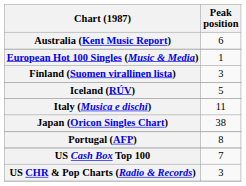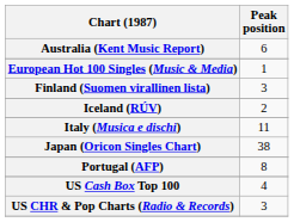 <table class="wikitable sortable plainrowheaders" style="text-align:center">
 <tr>
 <th>Chart (1987)</th>
 <th>Peak<br>position</th>
 </tr>
 <tr>
 <th scope="row">Australia (<a href='#'>Kent Music Report</a>)</th>
 <td>6</td>
 </tr>
 <tr>
 </tr>
 <tr>
 </tr>
 <tr>
 </tr>
 <tr>
 </tr>
 <tr>
 <th scope="row"><a href='#'>European Hot 100 Singles</a> (<em><a href='#'>Music & Media</a></em>)</th>
 <td>1</td>
 </tr>
 <tr>
 <th scope="row">Finland (<a href='#'>Suomen virallinen lista</a>)</th>
 <td>3</td>
 </tr>
 <tr>
 </tr>
 <tr>
 <th scope="row">Iceland (<a href='#'>RÚV</a>)</th>
-<td>5</td>
+<td>2</td>
 </tr>
 <tr>
 </tr>
 <tr>
 <th scope="row">Italy (<em><a href='#'>Musica e dischi</a></em>)</th>
 <td>11</td>
 </tr>
 <tr>
 <th scope="row">Japan (<a href='#'>Oricon Singles Chart</a>)</th>
 <td>38</td>
 </tr>
 <tr>
 </tr>
 <tr>
 </tr>
 <tr>
 </tr>
 <tr>
 </tr>
 <tr>
 <th scope="row">Portugal (<a href='#'>AFP</a>)</th>
 <td>8</td>
 </tr>
 <tr>
 </tr>
 <tr>
 </tr>
 <tr>
 </tr>
 <tr>
 </tr>
 <tr>
 </tr>
 <tr>
 </tr>
 <tr>
 <th scope="row">US <em><a href='#'>Cash Box</a></em> Top 100</th>
-<td>7</td>
+<td>4</td>
 </tr>
 <tr>
 <th scope="row">US <a href='#'>CHR</a> & Pop Charts (<em><a href='#'>Radio & Records</a></em>)</th>
 <td>3</td>
 </tr>
 <tr>
 </tr>
 </table>
